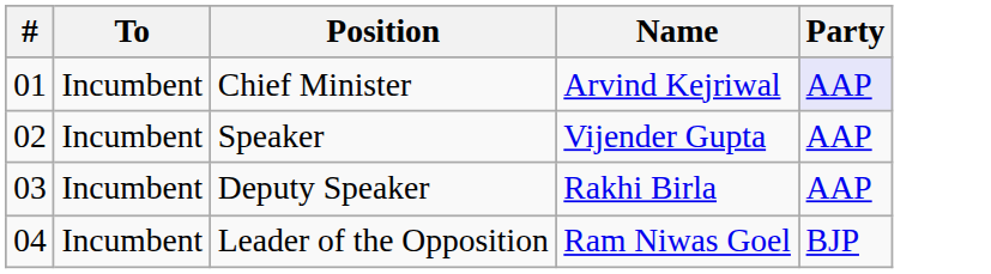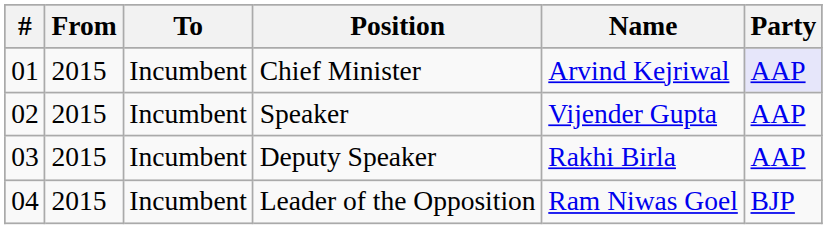 <table class="wikitable sortable mw-collapsible">
 <tr>
 <th>#</th>
+<th>From</th>
 <th>To</th>
 <th>Position</th>
 <th>Name</th>
 <th>Party</th>
 </tr>
 <tr>
 <td>01</td>
+<td>2015</td>
 <td>Incumbent</td>
 <td>Chief Minister</td>
 <td><a href='#'>Arvind Kejriwal</a></td>
 <td style="background: lavender;"><a href='#'>AAP</a></td>
 </tr>
 <tr>
 <td>02</td>
+<td>2015</td>
 <td>Incumbent</td>
 <td>Speaker</td>
 <td><a href='#'>Vijender Gupta</a></td>
 <td><a href='#'>AAP</a></td>
 </tr>
 <tr>
 <td>03</td>
+<td>2015</td>
 <td>Incumbent</td>
 <td>Deputy Speaker</td>
 <td><a href='#'>Rakhi Birla</a></td>
 <td><a href='#'>AAP</a></td>
 </tr>
 <tr>
 <td>04</td>
+<td>2015</td>
 <td>Incumbent</td>
 <td>Leader of the Opposition</td>
 <td><a href='#'>Ram Niwas Goel</a></td>
 <td><a href='#'>BJP</a></td>
 </tr>
 </table>
